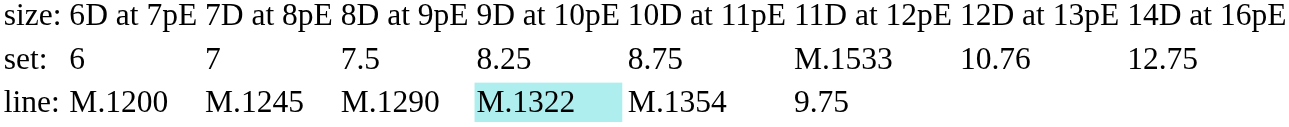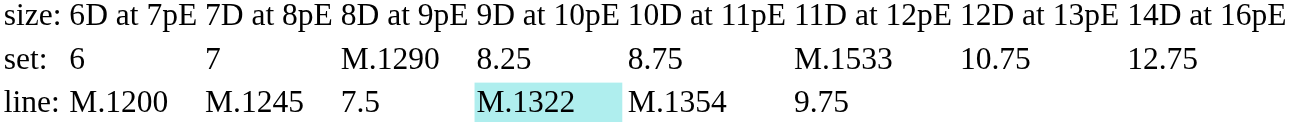 <table style="margin-left:40px;">
 <tr>
 <td>size:</td>
 <td>6D at 7pE</td>
 <td>7D at 8pE</td>
 <td>8D at 9pE</td>
 <td>9D at 10pE</td>
 <td>10D at 11pE</td>
 <td>11D at 12pE</td>
 <td>12D at 13pE</td>
 <td>14D at 16pE</td>
 </tr>
 <tr>
 <td>set:</td>
 <td>6</td>
 <td>7</td>
-<td>7.5</td>
+<td M.1272>M.1290</td>
 <td>8.25</td>
 <td>8.75</td>
 <td>M.1533</td>
-<td>10.76</td>
+<td>10.75</td>
 <td>12.75</td>
 </tr>
 <tr>
 <td>line:</td>
 <td>M.1200</td>
 <td M.1232>M.1245</td>
-<td M.1272>M.1290</td>
+<td>7.5</td>
 <td style="background: paleturquoise;">M.1322</td>
 <td>M.1354</td>
 <td>9.75</td>
 </tr>
 </table>
